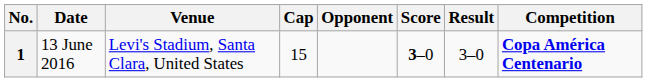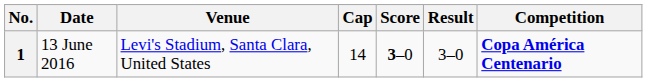 <table class="wikitable sortable plainrowheaders">
 <tr>
 <th scope=col>No.</th>
 <th scope=col data-sort-type=date>Date</th>
 <th scope=col>Venue</th>
 <th scope=col>Cap</th>
-<th scope=col>Opponent</th>
 <th scope=col>Score</th>
 <th scope=col>Result</th>
 <th scope=col>Competition</th>
 </tr>
 <tr>
 <th scope=row>1</th>
 <td>13 June 2016</td>
 <td><a href='#'>Levi's Stadium</a>, <a href='#'>Santa Clara</a>, United States</td>
-<td align=center>15</td>
-<td></td>
+<td align=center>14</td>
 <td align=center><strong>3</strong>–0</td>
 <td align=center>3–0</td>
 <td><strong><a href='#'>Copa América Centenario</a></strong></td>
 </tr>
 </table>
